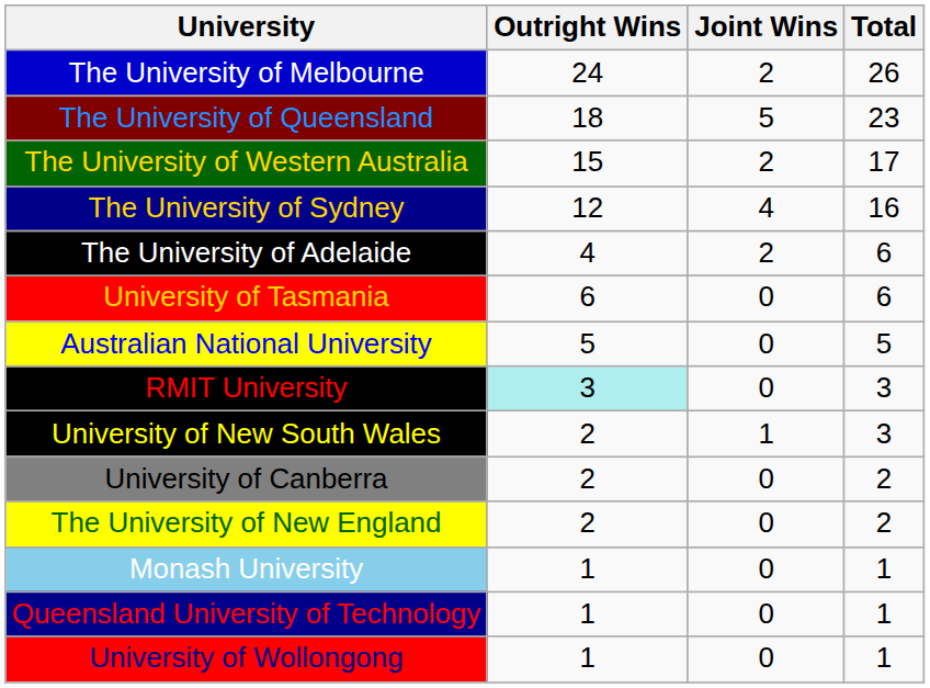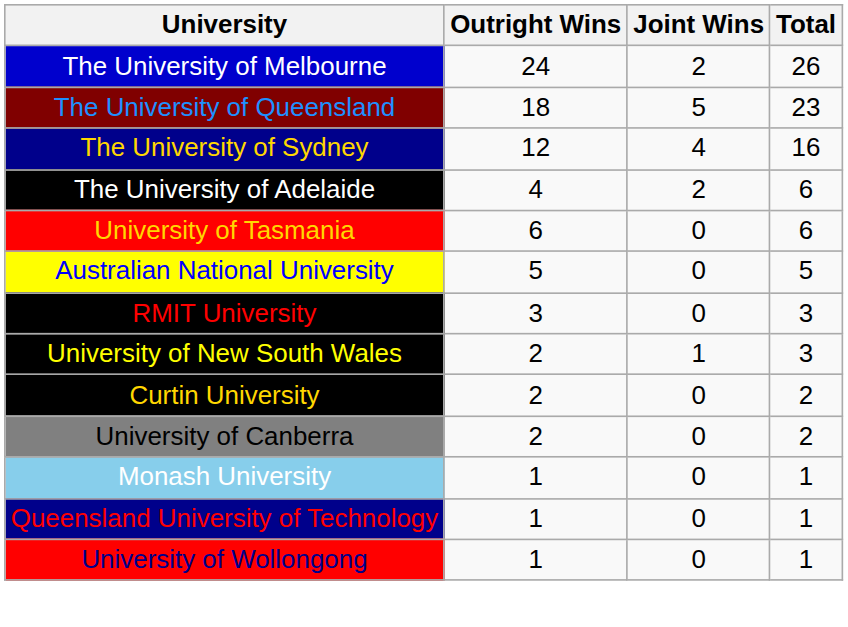 <table class="wikitable">
 <tr>
 <th>University</th>
 <th>Outright Wins</th>
 <th>Joint Wins</th>
 <th>Total</th>
 </tr>
 <tr align=center>
 <td style="background:MediumBlue; color:White">The University of Melbourne</td>
 <td>24</td>
 <td>2</td>
 <td>26</td>
 </tr>
 <tr align=center>
 <td style="background:Maroon; color:Dodgerblue">The University of Queensland</td>
 <td>18</td>
 <td>5</td>
 <td>23</td>
-</tr>
-<tr align=center>
-<td style="background:Darkgreen; color:Gold">The University of Western Australia</td>
-<td>15</td>
-<td>2</td>
-<td>17</td>
 </tr>
 <tr align=center>
 <td style="background:Darkblue; color:Gold">The University of Sydney</td>
 <td>12</td>
 <td>4</td>
 <td>16</td>
 </tr>
 <tr align=center>
 <td style="background:Black; color:White">The University of Adelaide</td>
 <td>4</td>
 <td>2</td>
 <td>6</td>
 </tr>
 <tr align=center>
 <td style="background:Red; color:Gold">University of Tasmania</td>
 <td>6</td>
 <td>0</td>
 <td>6</td>
 </tr>
 <tr align=center>
 <td style="background:Yellow; color:Blue">Australian National University</td>
 <td>5</td>
 <td>0</td>
 <td>5</td>
 </tr>
 <tr align=center>
 <td style="background:Black; color:Red">RMIT University</td>
-<td style="background: paleturquoise;">3</td>
+<td>3</td>
 <td>0</td>
 <td>3</td>
 </tr>
 <tr align=center>
 <td style="background:Black; color:Yellow">University of New South Wales</td>
 <td>2</td>
 <td>1</td>
 <td>3</td>
 </tr>
 <tr align=center>
-<td style="background:gray; color:Black;">University of Canberra</td>
+<td style="background:Black; color:Gold">Curtin University</td>
 <td>2</td>
 <td>0</td>
 <td>2</td>
 </tr>
 <tr align=center>
-<td style="background:Yellow; color:Darkgreen">The University of New England</td>
+<td style="background:gray; color:Black;">University of Canberra</td>
 <td>2</td>
 <td>0</td>
 <td>2</td>
 </tr>
 <tr align=center>
 <td style="background:SkyBlue; color:White">Monash University</td>
 <td>1</td>
 <td>0</td>
 <td>1</td>
 </tr>
 <tr align=center>
 <td style="background:Darkblue; color:Red">Queensland University of Technology</td>
 <td>1</td>
 <td>0</td>
 <td>1</td>
 </tr>
 <tr align=center>
 <td style="background:Red; color:Darkblue">University of Wollongong</td>
 <td>1</td>
 <td>0</td>
 <td>1</td>
 </tr>
 </table>
